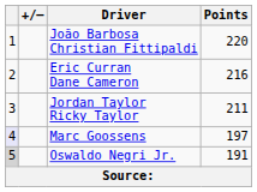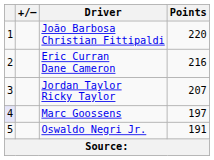 <table class="wikitable" style="font-size: 95%;">
 <tr>
 <th scope="col"></th>
 <th scope="col">+/–</th>
 <th scope="col">Driver</th>
 <th scope="col">Points</th>
 </tr>
 <tr>
 <td align=center>1</td>
 <td align="left"></td>
 <td> <a href='#'>João Barbosa</a><br> <a href='#'>Christian Fittipaldi</a></td>
 <td align=right>220</td>
 </tr>
 <tr>
 <td align=center>2</td>
 <td align="left"></td>
 <td> <a href='#'>Eric Curran</a><br> <a href='#'>Dane Cameron</a></td>
 <td align=right>216</td>
 </tr>
 <tr>
 <td align=center>3</td>
 <td align="left"></td>
 <td> <a href='#'>Jordan Taylor</a><br> <a href='#'>Ricky Taylor</a></td>
-<td align=right>211</td>
+<td align=right>207</td>
 </tr>
 <tr>
 <td align=center style="background: lavender;">4</td>
 <td align="left"></td>
 <td> <a href='#'>Marc Goossens</a></td>
 <td align=right>197</td>
 </tr>
 <tr>
-<td align=center style="background: lightgrey;">5</td>
+<td align=center>5</td>
 <td align="left"></td>
 <td> <a href='#'>Oswaldo Negri Jr.</a></td>
 <td align=right>191</td>
 </tr>
 <tr>
 <th colspan=5>Source:</th>
 </tr>
 </table>
